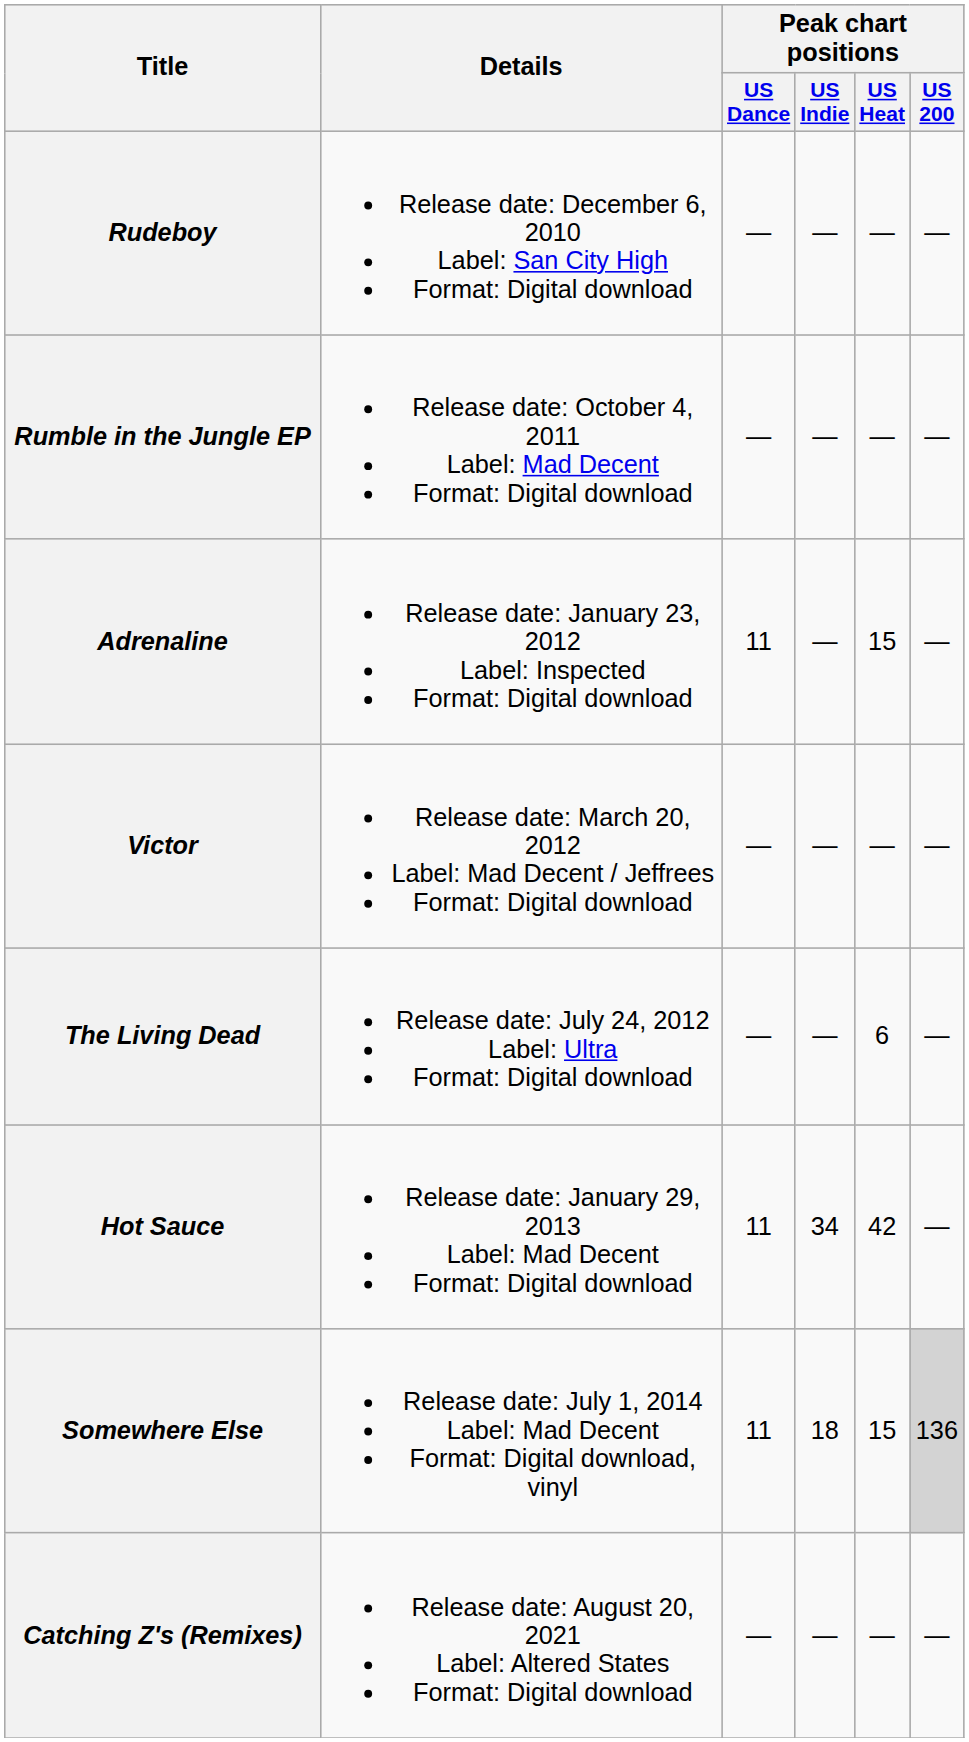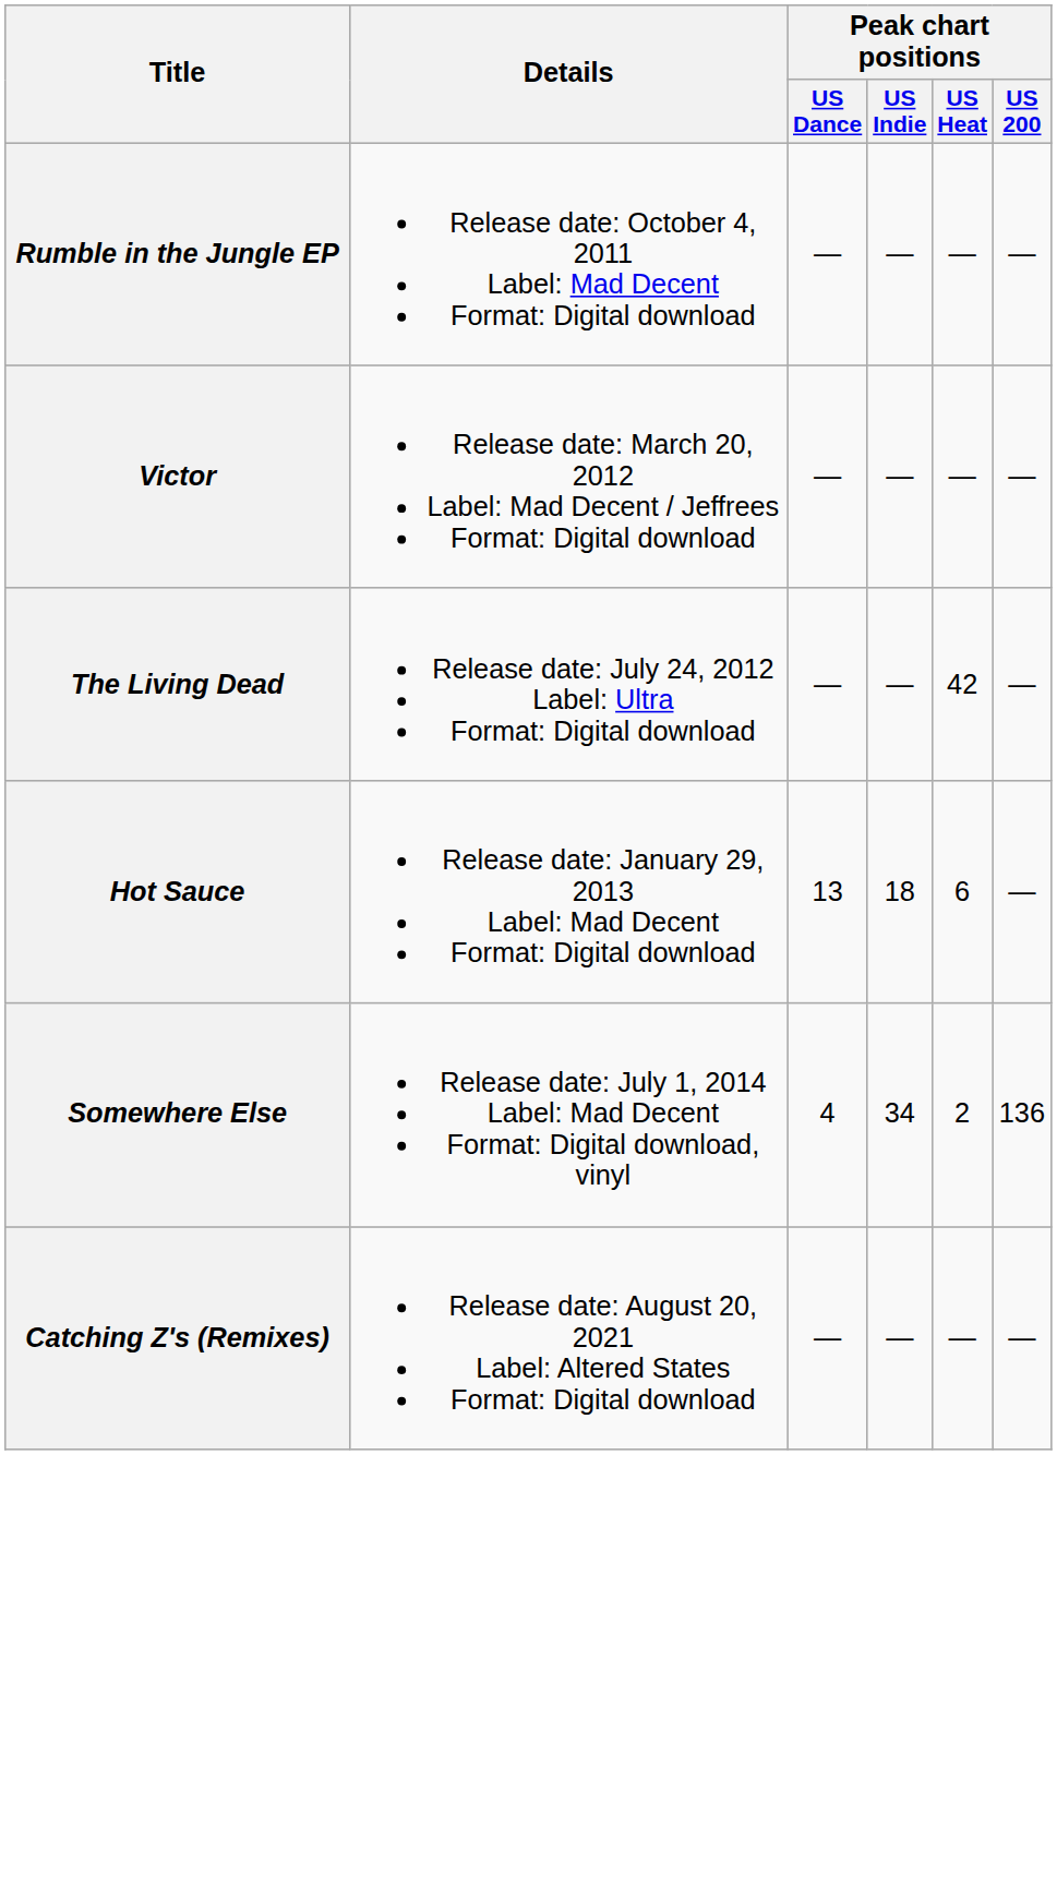 <table class="wikitable plainrowheaders" style="text-align:center;">
 <tr>
 <th scope="col" rowspan="2" style="width:14em;">Title</th>
 <th scope="col" rowspan="2" style="width:18em;">Details</th>
 <th scope="col" colspan="4">Peak chart positions</th>
 </tr>
 <tr style="font-size:smaller;">
 <th scope="col" style="width:25px;"><a href='#'>US Dance</a><br></th>
 <th scope="col" style="width:25px;"><a href='#'>US Indie</a><br></th>
 <th scope="col" style="width:25px;"><a href='#'>US Heat</a><br></th>
 <th scope="col" style="width:25px;"><a href='#'>US 200</a><br></th>
 </tr>
 <tr>
-<th scope="row"><em>Rudeboy</em></th>
-<td><br><ul><li>Release date: December 6, 2010</li><li>Label: <a href='#'>San City High</a></li><li>Format: Digital download</li></ul></td>
-<td>—</td>
-<td>—</td>
-<td>—</td>
-<td>—</td>
-</tr>
-<tr>
 <th scope="row"><em>Rumble in the Jungle EP</em></th>
 <td><br><ul><li>Release date: October 4, 2011</li><li>Label: <a href='#'>Mad Decent</a></li><li>Format: Digital download</li></ul></td>
 <td>—</td>
 <td>—</td>
 <td>—</td>
-<td>—</td>
-</tr>
-<tr>
-<th scope="row"><em>Adrenaline</em></th>
-<td><br><ul><li>Release date: January 23, 2012</li><li>Label: Inspected</li><li>Format: Digital download</li></ul></td>
-<td>11</td>
-<td>—</td>
-<td>15</td>
 <td>—</td>
 </tr>
 <tr>
 <th scope="row"><em>Victor</em><br></th>
 <td><br><ul><li>Release date: March 20, 2012</li><li>Label: Mad Decent / Jeffrees</li><li>Format: Digital download</li></ul></td>
 <td>—</td>
 <td>—</td>
 <td>—</td>
 <td>—</td>
 </tr>
 <tr>
 <th scope="row"><em>The Living Dead</em><br></th>
 <td><br><ul><li>Release date: July 24, 2012</li><li>Label: <a href='#'>Ultra</a></li><li>Format: Digital download</li></ul></td>
 <td>—</td>
 <td>—</td>
-<td>6</td>
+<td>42</td>
 <td>—</td>
 </tr>
 <tr>
 <th scope="row"><em>Hot Sauce</em></th>
 <td><br><ul><li>Release date: January 29, 2013</li><li>Label: Mad Decent</li><li>Format: Digital download</li></ul></td>
-<td>11</td>
-<td>34</td>
-<td>42</td>
+<td>13</td>
+<td>18</td>
+<td>6</td>
 <td>—</td>
 </tr>
 <tr>
 <th scope="row"><em>Somewhere Else</em></th>
 <td><br><ul><li>Release date: July 1, 2014</li><li>Label: Mad Decent</li><li>Format: Digital download, vinyl</li></ul></td>
-<td>11</td>
-<td>18</td>
-<td>15</td>
-<td style="background: lightgrey;">136</td>
+<td>4</td>
+<td>34</td>
+<td>2</td>
+<td>136</td>
 </tr>
 <tr>
 <th scope="row"><em>Catching Z's (Remixes)</em></th>
 <td><br><ul><li>Release date: August 20, 2021</li><li>Label: Altered States</li><li>Format: Digital download</li></ul></td>
 <td>—</td>
 <td>—</td>
 <td>—</td>
 <td>—</td>
 </tr>
 </table>
